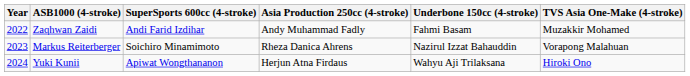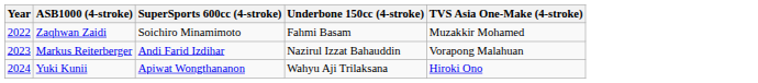 <table class="wikitable">
 <tr>
 <th>Year</th>
 <th>ASB1000 (4-stroke)</th>
 <th>SuperSports 600cc (4-stroke)</th>
-<th>Asia Production 250cc (4-stroke)</th>
 <th>Underbone 150cc (4-stroke)</th>
 <th>TVS Asia One-Make (4-stroke)</th>
 </tr>
 <tr>
 <td><a href='#'>2022</a></td>
 <td> <a href='#'>Zaqhwan Zaidi</a></td>
-<td> <a href='#'>Andi Farid Izdihar</a></td>
-<td> Andy Muhammad Fadly</td>
+<td> Soichiro Minamimoto</td>
 <td> Fahmi Basam</td>
 <td> Muzakkir Mohamed</td>
 </tr>
 <tr>
 <td><a href='#'>2023</a></td>
 <td> <a href='#'>Markus Reiterberger</a></td>
-<td> Soichiro Minamimoto</td>
-<td> Rheza Danica Ahrens</td>
+<td> <a href='#'>Andi Farid Izdihar</a></td>
 <td> Nazirul Izzat Bahauddin</td>
 <td> Vorapong Malahuan</td>
 </tr>
 <tr>
 <td><a href='#'>2024</a></td>
 <td> <a href='#'>Yuki Kunii</a></td>
 <td> <a href='#'>Apiwat Wongthananon</a></td>
-<td> Herjun Atna Firdaus</td>
 <td> Wahyu Aji Trilaksana</td>
 <td> <a href='#'>Hiroki Ono</a></td>
 </tr>
 </table>
